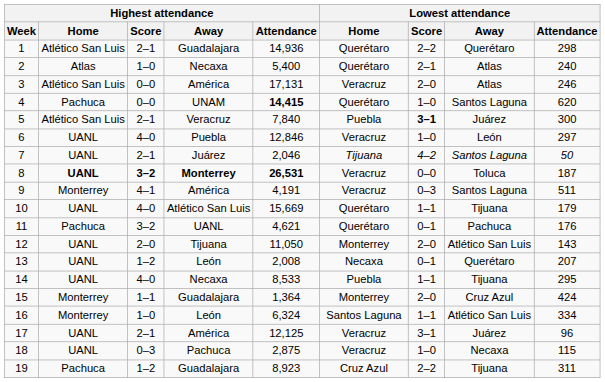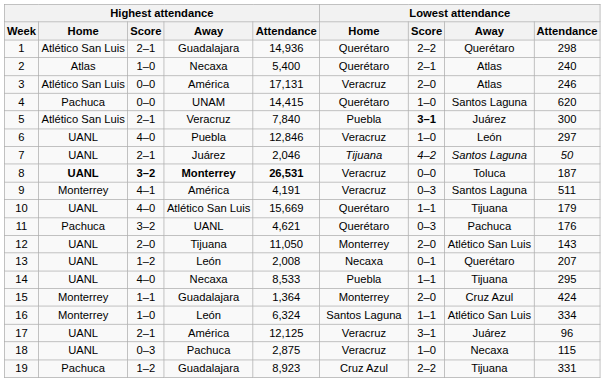 <table class="wikitable" style="text-align:center">
 <tr>
 <th colspan=5>Highest attendance</th>
 <th colspan=4>Lowest attendance</th>
 </tr>
 <tr>
 <th>Week</th>
 <th class="unsortable" width=120>Home</th>
 <th>Score</th>
 <th class="unsortable" width=120>Away</th>
 <th>Attendance</th>
 <th class="unsortable" width=120>Home</th>
 <th>Score</th>
 <th class="unsortable" width=120>Away</th>
 <th>Attendance</th>
 </tr>
 <tr>
 <td>1</td>
 <td>Atlético San Luis</td>
 <td>2–1</td>
 <td>Guadalajara</td>
 <td>14,936</td>
 <td>Querétaro</td>
 <td>2–2</td>
 <td>Querétaro</td>
 <td>298</td>
 </tr>
 <tr>
 <td>2</td>
 <td>Atlas</td>
 <td>1–0</td>
 <td>Necaxa</td>
 <td>5,400</td>
 <td>Querétaro</td>
 <td>2–1</td>
 <td>Atlas</td>
 <td>240</td>
 </tr>
 <tr>
 <td>3</td>
 <td>Atlético San Luis</td>
 <td>0–0</td>
 <td>América</td>
 <td>17,131</td>
 <td>Veracruz</td>
 <td>2–0</td>
 <td>Atlas</td>
 <td>246</td>
 </tr>
 <tr>
 <td>4</td>
 <td>Pachuca</td>
 <td>0–0</td>
 <td>UNAM</td>
-<td><strong>14,415</strong></td>
+<td>14,415</td>
 <td>Querétaro</td>
 <td>1–0</td>
 <td>Santos Laguna</td>
 <td>620</td>
 </tr>
 <tr>
 <td>5</td>
 <td>Atlético San Luis</td>
 <td>2–1</td>
 <td>Veracruz</td>
 <td>7,840</td>
 <td>Puebla</td>
 <td><strong>3–1</strong></td>
 <td>Juárez</td>
 <td>300</td>
 </tr>
 <tr>
 <td>6</td>
 <td>UANL</td>
 <td>4–0</td>
 <td>Puebla</td>
 <td>12,846</td>
 <td>Veracruz</td>
 <td>1–0</td>
 <td>León</td>
 <td>297</td>
 </tr>
 <tr>
 <td>7</td>
 <td>UANL</td>
 <td>2–1</td>
 <td>Juárez</td>
 <td>2,046</td>
 <td><em>Tijuana</em></td>
 <td><em>4–2</em></td>
 <td><em>Santos Laguna</em></td>
 <td><em>50</em></td>
 </tr>
 <tr>
 <td>8</td>
 <td><strong>UANL</strong></td>
 <td><strong>3–2</strong></td>
 <td><strong>Monterrey</strong></td>
 <td><strong>26,531</strong></td>
 <td>Veracruz</td>
 <td>0–0</td>
 <td>Toluca</td>
 <td>187</td>
 </tr>
 <tr>
 <td>9</td>
 <td>Monterrey</td>
 <td>4–1</td>
 <td>América</td>
 <td>4,191</td>
 <td>Veracruz</td>
 <td>0–3</td>
 <td>Santos Laguna</td>
 <td>511</td>
 </tr>
 <tr>
 <td>10</td>
 <td>UANL</td>
 <td>4–0</td>
 <td>Atlético San Luis</td>
 <td>15,669</td>
 <td>Querétaro</td>
 <td>1–1</td>
 <td>Tijuana</td>
 <td>179</td>
 </tr>
 <tr>
 <td>11</td>
 <td>Pachuca</td>
 <td>3–2</td>
 <td>UANL</td>
 <td>4,621</td>
 <td>Querétaro</td>
-<td>0–1</td>
+<td>0–3</td>
 <td>Pachuca</td>
 <td>176</td>
 </tr>
 <tr>
 <td>12</td>
 <td>UANL</td>
 <td>2–0</td>
 <td>Tijuana</td>
 <td>11,050</td>
 <td>Monterrey</td>
 <td>2–0</td>
 <td>Atlético San Luis</td>
 <td>143</td>
 </tr>
 <tr>
 <td>13</td>
 <td>UANL</td>
 <td>1–2</td>
 <td>León</td>
 <td>2,008</td>
 <td>Necaxa</td>
 <td>0–1</td>
 <td>Querétaro</td>
 <td>207</td>
 </tr>
 <tr>
 <td>14</td>
 <td>UANL</td>
 <td>4–0</td>
 <td>Necaxa</td>
 <td>8,533</td>
 <td>Puebla</td>
 <td>1–1</td>
 <td>Tijuana</td>
 <td>295</td>
 </tr>
 <tr>
 <td>15</td>
 <td>Monterrey</td>
 <td>1–1</td>
 <td>Guadalajara</td>
 <td>1,364</td>
 <td>Monterrey</td>
 <td>2–0</td>
 <td>Cruz Azul</td>
 <td>424</td>
 </tr>
 <tr>
 <td>16</td>
 <td>Monterrey</td>
 <td>1–0</td>
 <td>León</td>
 <td>6,324</td>
 <td>Santos Laguna</td>
 <td>1–1</td>
 <td>Atlético San Luis</td>
 <td>334</td>
 </tr>
 <tr>
 <td>17</td>
 <td>UANL</td>
 <td>2–1</td>
 <td>América</td>
 <td>12,125</td>
 <td>Veracruz</td>
 <td>3–1</td>
 <td>Juárez</td>
 <td>96</td>
 </tr>
 <tr>
 <td>18</td>
 <td>UANL</td>
 <td>0–3</td>
 <td>Pachuca</td>
 <td>2,875</td>
 <td>Veracruz</td>
 <td>1–0</td>
 <td>Necaxa</td>
 <td>115</td>
 </tr>
 <tr>
 <td>19</td>
 <td>Pachuca</td>
 <td>1–2</td>
 <td>Guadalajara</td>
 <td>8,923</td>
 <td>Cruz Azul</td>
 <td>2–2</td>
 <td>Tijuana</td>
-<td>311</td>
+<td>331</td>
 </tr>
 </table>
